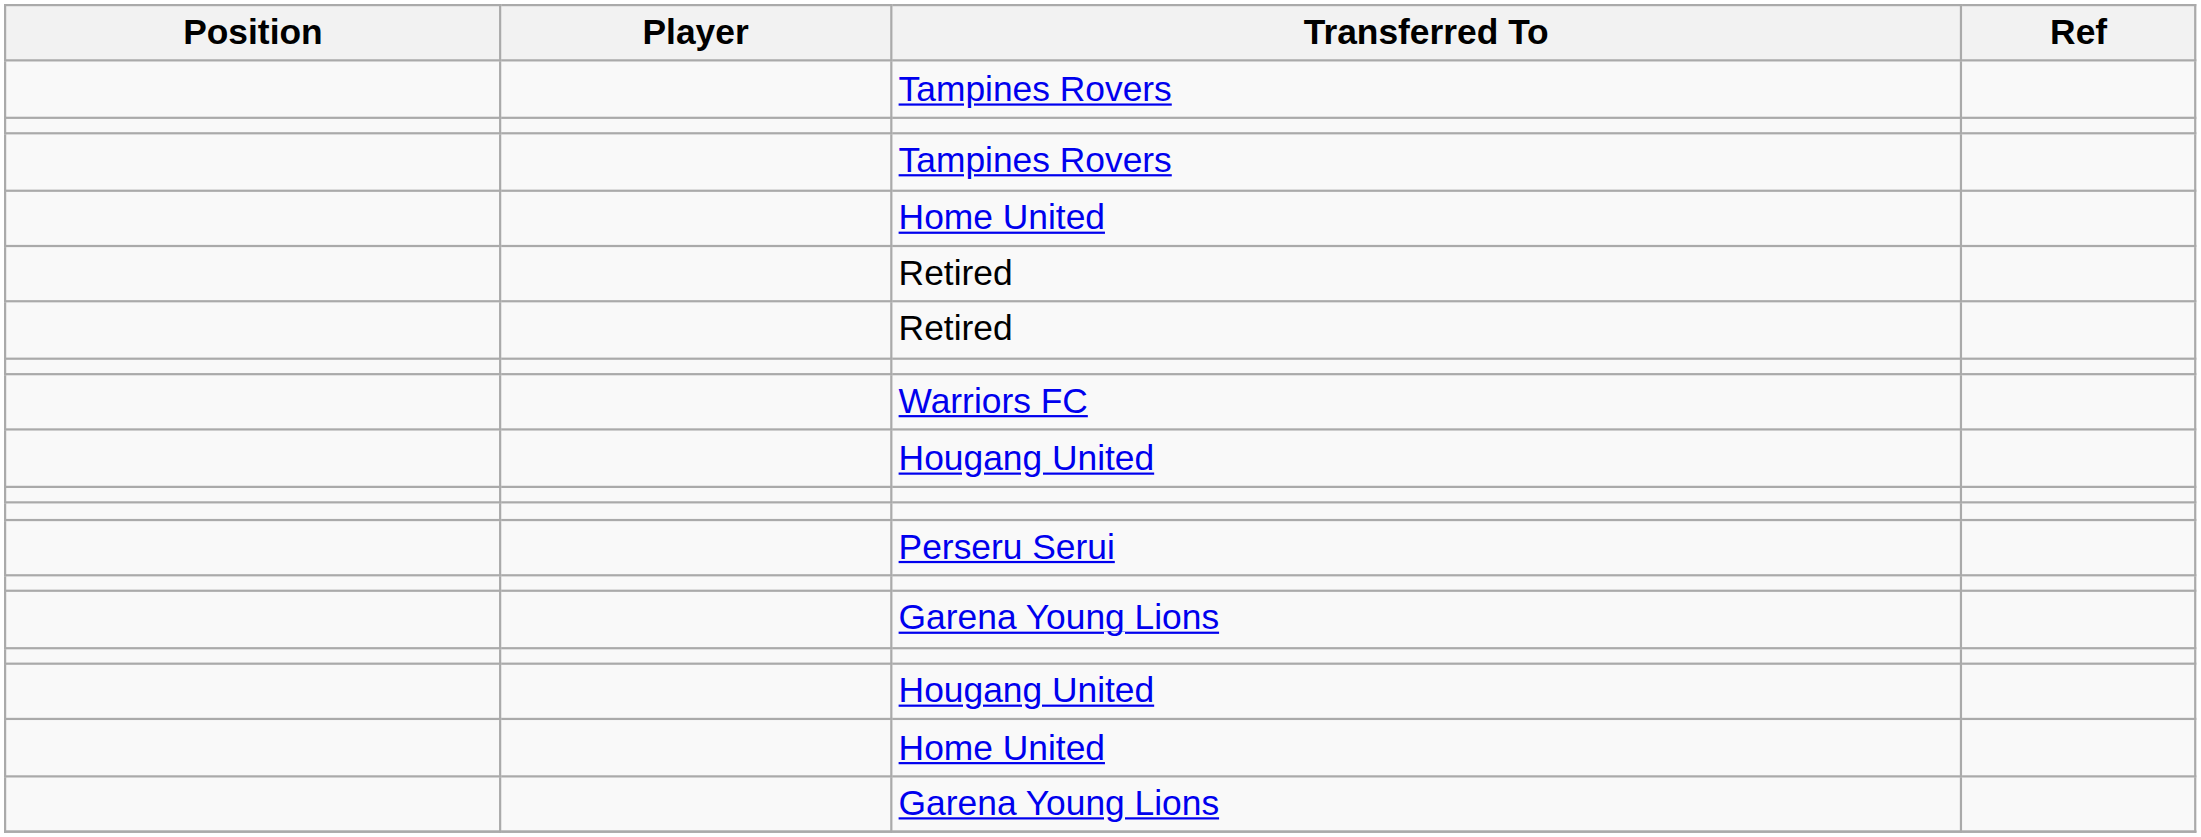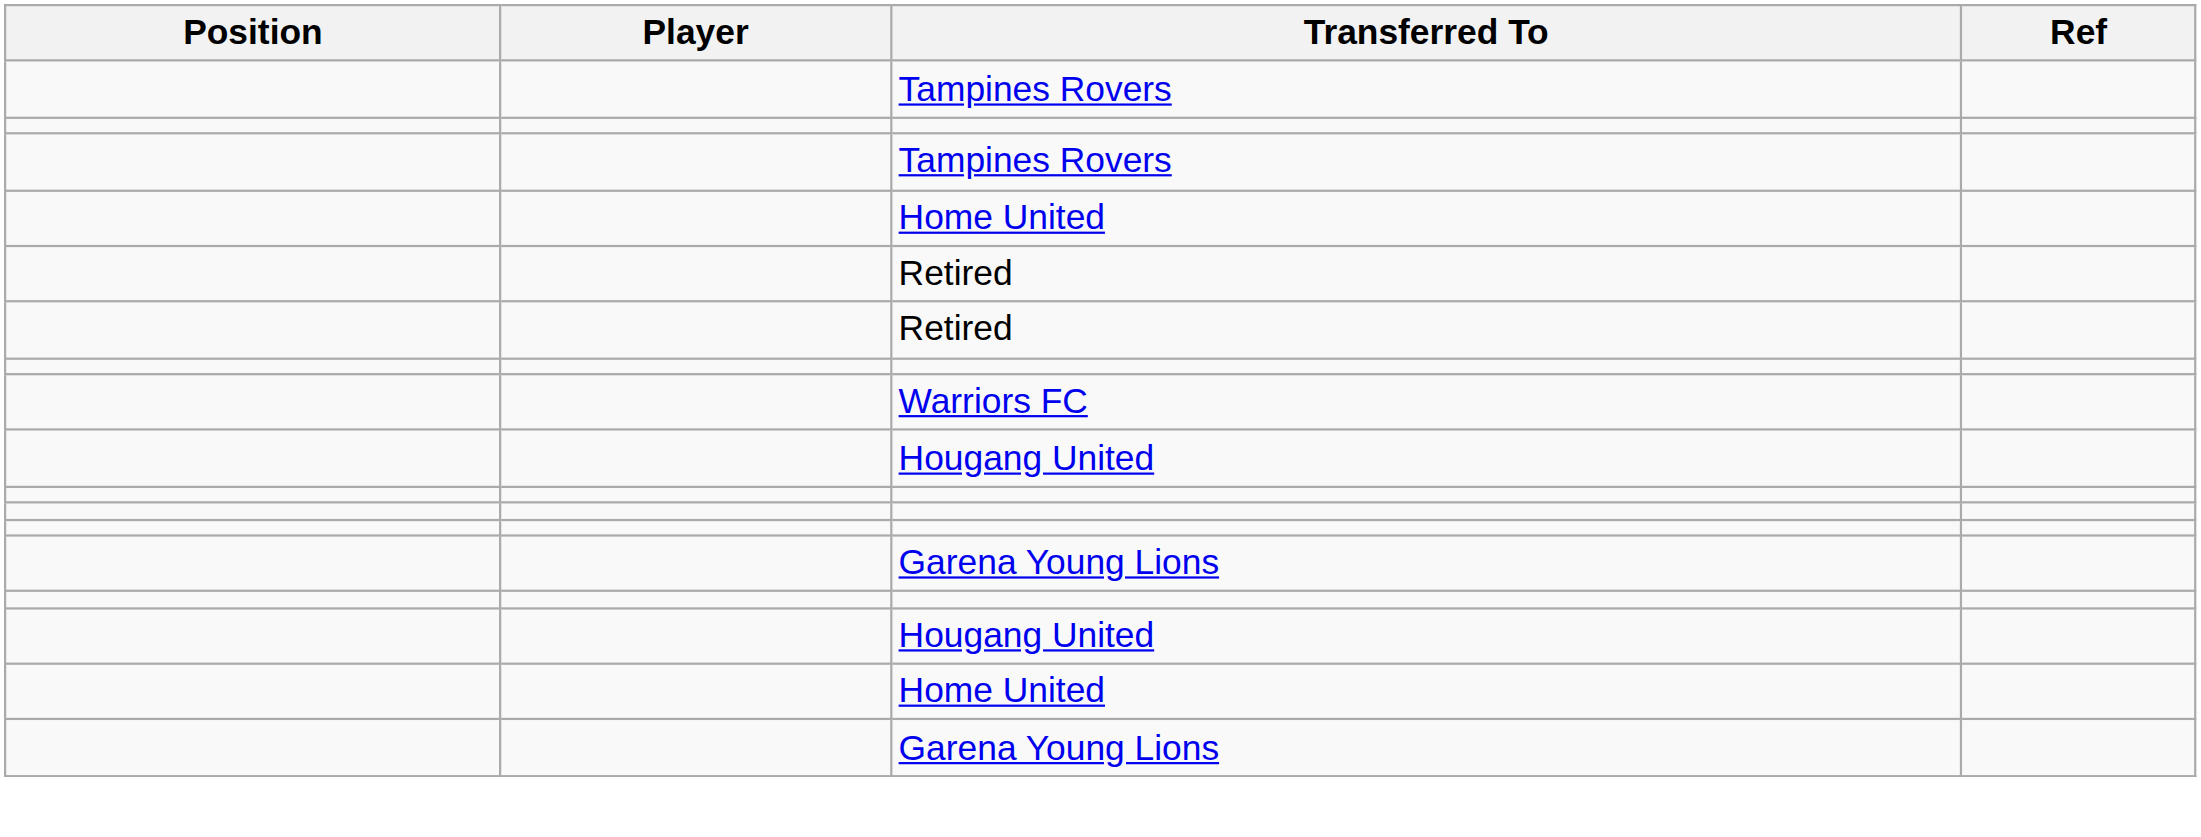 <table class="wikitable sortable" style="width:50%; text-align:center; font-size:100%; text-align:left;">
 <tr>
 <th>Position</th>
 <th>Player</th>
 <th>Transferred To</th>
 <th>Ref</th>
 </tr>
 <tr>
 <td></td>
 <td></td>
 <td> <a href='#'>Tampines Rovers</a></td>
 <td></td>
 </tr>
 <tr>
 <td></td>
 <td></td>
 <td></td>
 <td></td>
 </tr>
 <tr>
 <td></td>
 <td></td>
 <td> <a href='#'>Tampines Rovers</a></td>
 <td></td>
 </tr>
 <tr>
 <td></td>
 <td></td>
 <td> <a href='#'>Home United</a></td>
 <td></td>
 </tr>
 <tr>
 <td></td>
 <td></td>
 <td>Retired</td>
 <td></td>
 </tr>
 <tr>
 <td></td>
 <td></td>
 <td>Retired</td>
 <td></td>
 </tr>
 <tr>
 <td></td>
 <td></td>
 <td></td>
 <td></td>
 </tr>
 <tr>
 <td></td>
 <td></td>
 <td> <a href='#'>Warriors FC</a></td>
 <td></td>
 </tr>
 <tr>
 <td></td>
 <td></td>
 <td> <a href='#'>Hougang United</a></td>
 <td></td>
 </tr>
 <tr>
 <td></td>
 <td></td>
 <td></td>
 <td></td>
 </tr>
 <tr>
 <td></td>
 <td></td>
 <td></td>
 <td></td>
 </tr>
 <tr>
 <td></td>
 <td></td>
-<td> <a href='#'>Perseru Serui</a></td>
-<td></td>
-</tr>
-<tr>
-<td></td>
-<td></td>
 <td></td>
 <td></td>
 </tr>
 <tr>
 <td></td>
 <td></td>
 <td> <a href='#'>Garena Young Lions</a></td>
 <td></td>
 </tr>
 <tr>
 <td></td>
 <td></td>
 <td></td>
 <td></td>
 </tr>
 <tr>
 <td></td>
 <td></td>
 <td> <a href='#'>Hougang United</a></td>
 <td></td>
 </tr>
 <tr>
 <td></td>
 <td></td>
 <td> <a href='#'>Home United</a></td>
 <td></td>
 </tr>
 <tr>
 <td></td>
 <td></td>
 <td> <a href='#'>Garena Young Lions</a></td>
 <td></td>
 </tr>
 <tr>
 </tr>
 </table>
